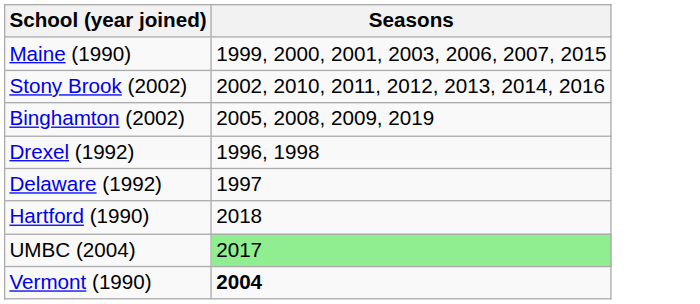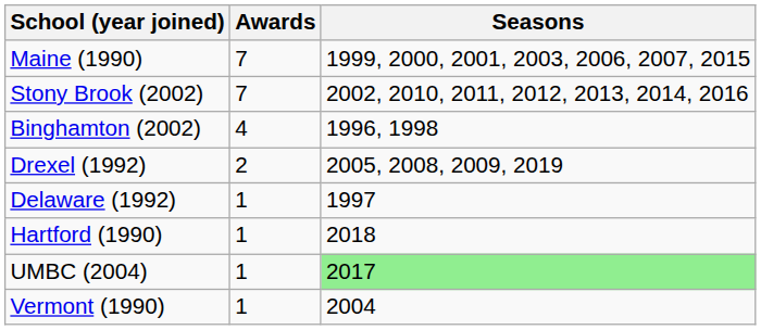 <table class="wikitable" border="1">
 <tr>
 <th>School (year joined)</th>
+<th>Awards</th>
 <th>Seasons</th>
 </tr>
 <tr>
 <td><a href='#'>Maine</a> (1990)</td>
+<td>7</td>
 <td>1999, 2000, 2001, 2003, 2006, 2007, 2015</td>
 </tr>
 <tr>
 <td><a href='#'>Stony Brook</a> (2002)</td>
+<td>7</td>
 <td>2002, 2010, 2011, 2012, 2013, 2014, 2016</td>
 </tr>
 <tr>
 <td><a href='#'>Binghamton</a> (2002)</td>
+<td>4</td>
+<td>1996, 1998</td>
+</tr>
+<tr>
+<td><a href='#'>Drexel</a> (1992)</td>
+<td>2</td>
 <td>2005, 2008, 2009, 2019</td>
 </tr>
 <tr>
-<td><a href='#'>Drexel</a> (1992)</td>
-<td>1996, 1998</td>
-</tr>
-<tr>
 <td><a href='#'>Delaware</a> (1992)</td>
+<td>1</td>
 <td>1997</td>
 </tr>
 <tr>
 <td><a href='#'>Hartford</a> (1990)</td>
+<td>1</td>
 <td>2018</td>
 </tr>
 <tr>
 <td>UMBC (2004)</td>
+<td>1</td>
 <td style="background: lightgreen;">2017</td>
 </tr>
 <tr>
 <td><a href='#'>Vermont</a> (1990)</td>
-<td><strong>2004</strong></td>
+<td>1</td>
+<td>2004</td>
 </tr>
 </table>
